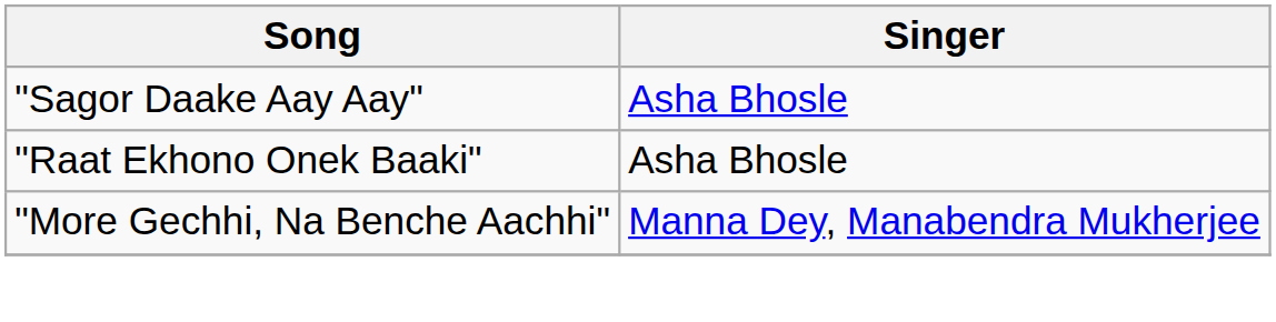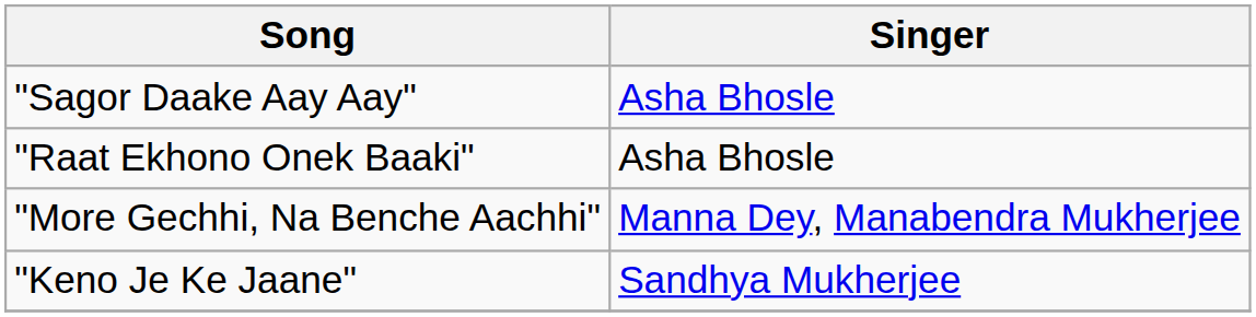 <table class="wikitable">
 <tr>
 <th>Song</th>
 <th>Singer</th>
 </tr>
 <tr>
 <td>"Sagor Daake Aay Aay"</td>
 <td><a href='#'>Asha Bhosle</a></td>
 </tr>
 <tr>
 <td>"Raat Ekhono Onek Baaki"</td>
 <td>Asha Bhosle</td>
 </tr>
 <tr>
 <td>"More Gechhi, Na Benche Aachhi"</td>
 <td><a href='#'>Manna Dey</a>, <a href='#'>Manabendra Mukherjee</a></td>
 </tr>
 <tr>
+<td>"Keno Je Ke Jaane"</td>
+<td><a href='#'>Sandhya Mukherjee</a></td>
+</tr>
+<tr>
 </tr>
 </table>
